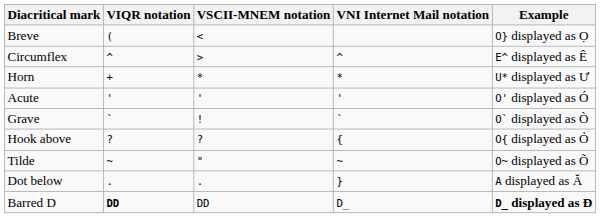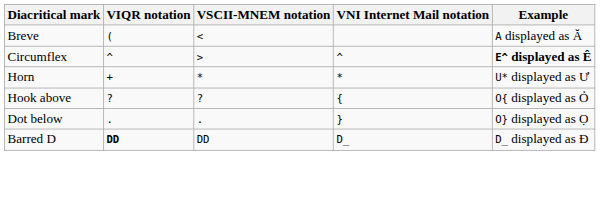 <table class="wikitable">
 <tr>
 <th>Diacritical mark</th>
 <th> VIQR notation</th>
 <th>VSCII-MNEM notation</th>
 <th>VNI Internet Mail notation</th>
 <th>Example</th>
 </tr>
 <tr>
 <td>Breve</td>
 <td><code>(</code></td>
 <td><code><</code></td>
 <td><code></code></td>
-<td><code>O}</code> displayed as Ọ</td>
+<td><code>A</code> displayed as Ă</td>
 </tr>
 <tr>
 <td>Circumflex</td>
 <td><code>^</code></td>
 <td><code>></code></td>
 <td><code>^</code></td>
-<td><code>E^</code> displayed as Ê</td>
+<td><strong><code>E^</code> displayed as Ê</strong></td>
 </tr>
 <tr>
 <td>Horn</td>
 <td><code>+</code></td>
 <td><code>*</code></td>
 <td><code>*</code></td>
 <td><code>U*</code> displayed as Ư</td>
 </tr>
 <tr>
-<td>Acute</td>
-<td><code>'</code></td>
-<td><code>'</code></td>
-<td><code>'</code></td>
-<td><code>O'</code> displayed as Ó</td>
-</tr>
-<tr>
-<td>Grave</td>
-<td><code>`</code></td>
-<td><code>!</code></td>
-<td><code>`</code></td>
-<td><code>O`</code> displayed as Ò</td>
-</tr>
-<tr>
 <td>Hook above</td>
 <td><code>?</code></td>
 <td><code>?</code></td>
 <td><code>{</code></td>
 <td><code>O{</code> displayed as Ỏ</td>
 </tr>
 <tr>
-<td>Tilde</td>
-<td><code>~</code></td>
-<td><code>"</code></td>
-<td><code>~</code></td>
-<td><code>O~</code> displayed as Õ</td>
-</tr>
-<tr>
 <td>Dot below</td>
 <td><code>.</code></td>
 <td><code>.</code></td>
 <td><code>}</code></td>
-<td><code>A</code> displayed as Ă</td>
+<td><code>O}</code> displayed as Ọ</td>
 </tr>
 <tr>
 <td>Barred D</td>
 <td><strong><code>DD</code></strong></td>
 <td><code>DD</code></td>
 <td><code>D_</code></td>
-<td><strong><code>D_</code> displayed as Đ</strong></td>
+<td><code>D_</code> displayed as Đ</td>
 </tr>
 </table>
